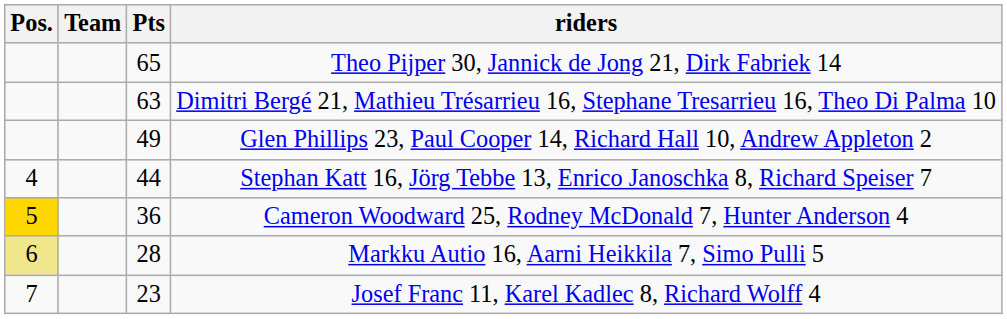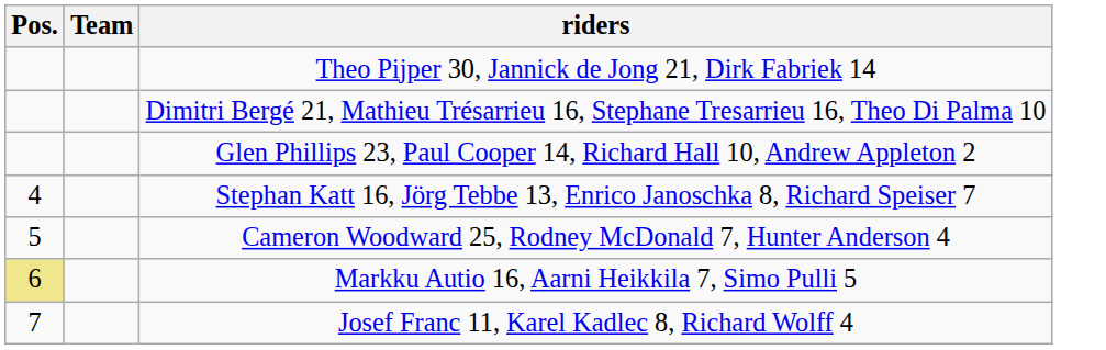 <table class=wikitable>
 <tr>
 <th>Pos.</th>
 <th>Team</th>
-<th>Pts</th>
 <th>riders</th>
 </tr>
 <tr align=center>
 <td></td>
 <td align=left></td>
-<td>65</td>
 <td><a href='#'>Theo Pijper</a> 30, <a href='#'>Jannick de Jong</a> 21, <a href='#'>Dirk Fabriek</a> 14</td>
 </tr>
 <tr align=center>
 <td></td>
 <td align=left></td>
-<td>63</td>
 <td><a href='#'>Dimitri Bergé</a> 21, <a href='#'>Mathieu Trésarrieu</a> 16, <a href='#'>Stephane Tresarrieu</a> 16, <a href='#'>Theo Di Palma</a> 10</td>
 </tr>
 <tr align=center>
 <td></td>
 <td align=left></td>
-<td>49</td>
 <td><a href='#'>Glen Phillips</a> 23, <a href='#'>Paul Cooper</a> 14, <a href='#'>Richard Hall</a> 10, <a href='#'>Andrew Appleton</a> 2</td>
 </tr>
 <tr align=center>
 <td>4</td>
 <td align=left></td>
-<td>44</td>
 <td><a href='#'>Stephan Katt</a> 16, <a href='#'>Jörg Tebbe</a> 13, <a href='#'>Enrico Janoschka</a> 8, <a href='#'>Richard Speiser</a> 7</td>
 </tr>
 <tr align=center>
-<td style="background: gold;">5</td>
+<td>5</td>
 <td align=left></td>
-<td>36</td>
 <td><a href='#'>Cameron Woodward</a> 25, <a href='#'>Rodney McDonald</a> 7, <a href='#'>Hunter Anderson</a> 4</td>
 </tr>
 <tr align=center>
 <td style="background: khaki;">6</td>
 <td align=left></td>
-<td>28</td>
 <td><a href='#'>Markku Autio</a> 16, <a href='#'>Aarni Heikkila</a> 7, <a href='#'>Simo Pulli</a> 5</td>
 </tr>
 <tr align=center>
 <td>7</td>
 <td align=left></td>
-<td>23</td>
 <td><a href='#'>Josef Franc</a> 11, <a href='#'>Karel Kadlec</a> 8, <a href='#'>Richard Wolff</a> 4</td>
 </tr>
 </table>
